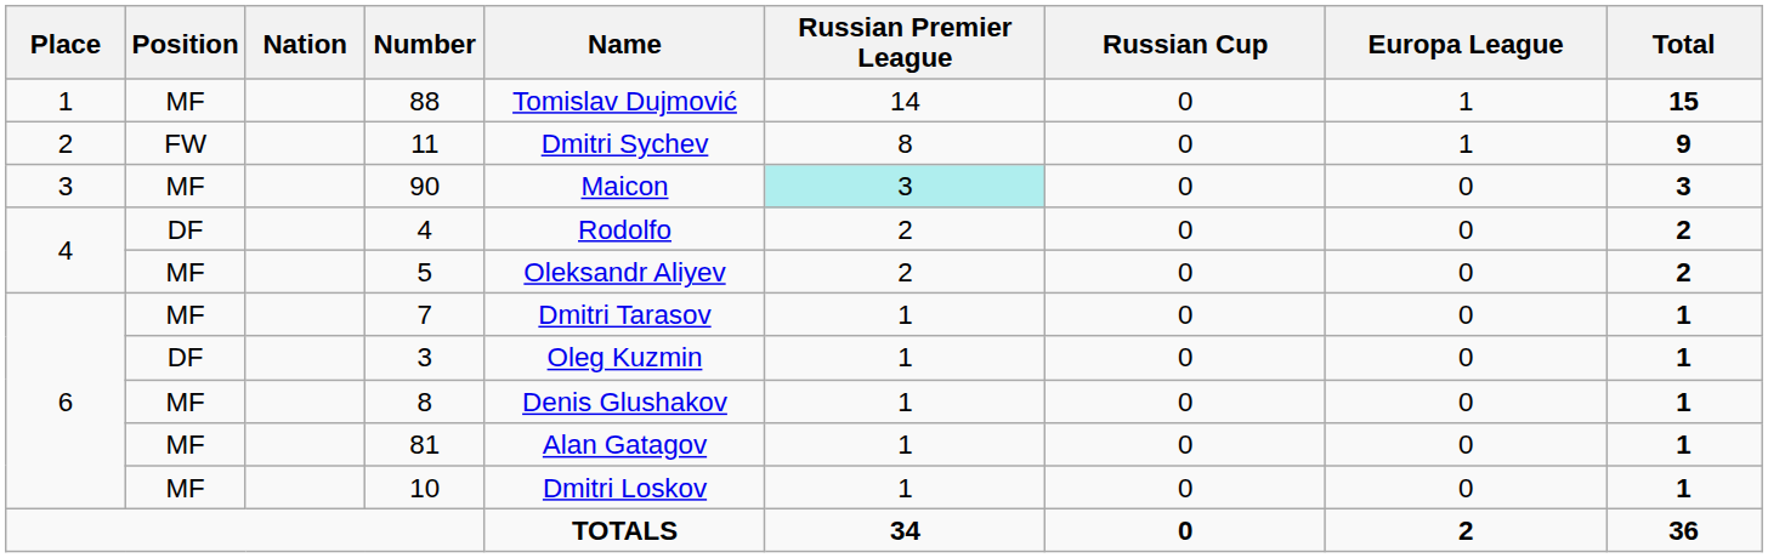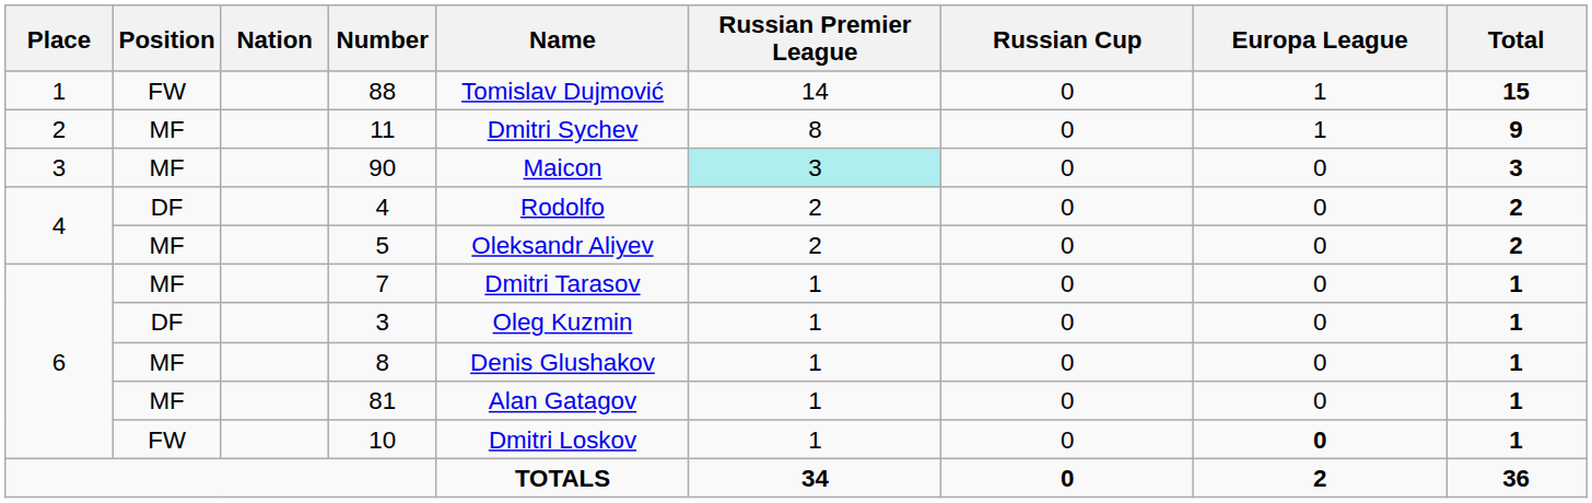 <table class="wikitable" style="font-size: 95%; text-align: center;">
 <tr>
 <th width=60>Place</th>
 <th width=60>Position</th>
 <th width=60>Nation</th>
 <th width=60>Number</th>
 <th width=150>Name</th>
 <th width=150>Russian Premier League</th>
 <th width=150>Russian Cup</th>
 <th width=150>Europa League</th>
 <th width=80><strong>Total</strong></th>
 </tr>
 <tr>
 <td>1</td>
-<td>MF</td>
+<td>FW</td>
 <td></td>
 <td>88</td>
 <td><a href='#'>Tomislav Dujmović</a></td>
 <td>14</td>
 <td>0</td>
 <td>1</td>
 <td><strong>15</strong></td>
 </tr>
 <tr>
 <td>2</td>
-<td>FW</td>
+<td>MF</td>
 <td></td>
 <td>11</td>
 <td><a href='#'>Dmitri Sychev</a></td>
 <td>8</td>
 <td>0</td>
 <td>1</td>
 <td><strong>9</strong></td>
 </tr>
 <tr>
 <td>3</td>
 <td>MF</td>
 <td></td>
 <td>90</td>
 <td><a href='#'>Maicon</a></td>
 <td style="background: paleturquoise;">3</td>
 <td>0</td>
 <td>0</td>
 <td><strong>3</strong></td>
 </tr>
 <tr>
 <td rowspan="2">4</td>
 <td>DF</td>
 <td></td>
 <td>4</td>
 <td><a href='#'>Rodolfo</a></td>
 <td>2</td>
 <td>0</td>
 <td>0</td>
 <td><strong>2</strong></td>
 </tr>
 <tr>
 <td>MF</td>
 <td></td>
 <td>5</td>
 <td><a href='#'>Oleksandr Aliyev</a></td>
 <td>2</td>
 <td>0</td>
 <td>0</td>
 <td><strong>2</strong></td>
 </tr>
 <tr>
 <td rowspan="5">6</td>
 <td>MF</td>
 <td></td>
 <td>7</td>
 <td><a href='#'>Dmitri Tarasov</a></td>
 <td>1</td>
 <td>0</td>
 <td>0</td>
 <td><strong>1</strong></td>
 </tr>
 <tr>
 <td>DF</td>
 <td></td>
 <td>3</td>
 <td><a href='#'>Oleg Kuzmin</a></td>
 <td>1</td>
 <td>0</td>
 <td>0</td>
 <td><strong>1</strong></td>
 </tr>
 <tr>
 <td>MF</td>
 <td></td>
 <td>8</td>
 <td><a href='#'>Denis Glushakov</a></td>
 <td>1</td>
 <td>0</td>
 <td>0</td>
 <td><strong>1</strong></td>
 </tr>
 <tr>
 <td>MF</td>
 <td></td>
 <td>81</td>
 <td><a href='#'>Alan Gatagov</a></td>
 <td>1</td>
 <td>0</td>
 <td>0</td>
 <td><strong>1</strong></td>
 </tr>
 <tr>
-<td>MF</td>
+<td>FW</td>
 <td></td>
 <td>10</td>
 <td><a href='#'>Dmitri Loskov</a></td>
 <td>1</td>
 <td>0</td>
-<td>0</td>
+<td><strong>0</strong></td>
 <td><strong>1</strong></td>
 </tr>
 <tr>
 <td colspan="4"></td>
 <td><strong>TOTALS</strong></td>
 <td><strong>34</strong></td>
 <td><strong>0</strong></td>
 <td><strong>2</strong></td>
 <td><strong>36</strong></td>
 </tr>
 </table>
